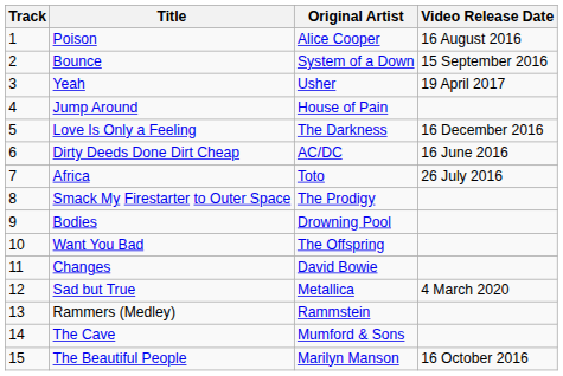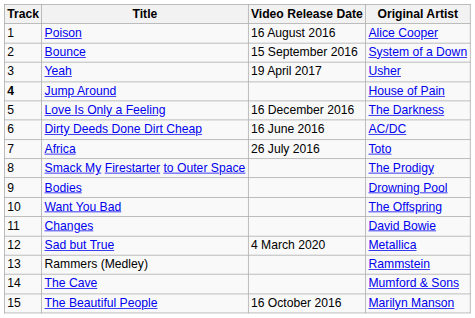 <table class="wikitable">
 <tr>
 <th>Track</th>
 <th>Title</th>
+<th>Video Release Date</th>
 <th>Original Artist</th>
-<th>Video Release Date</th>
 </tr>
 <tr>
 <td>1</td>
 <td><a href='#'>Poison</a></td>
+<td>16 August 2016</td>
 <td><a href='#'>Alice Cooper</a></td>
-<td>16 August 2016</td>
 </tr>
 <tr>
 <td>2</td>
 <td><a href='#'>Bounce</a></td>
+<td>15 September 2016</td>
 <td><a href='#'>System of a Down</a></td>
-<td>15 September 2016</td>
 </tr>
 <tr>
 <td>3</td>
 <td><a href='#'>Yeah</a></td>
+<td>19 April 2017</td>
 <td><a href='#'>Usher</a></td>
-<td>19 April 2017</td>
 </tr>
 <tr>
-<td>4</td>
+<td><strong>4</strong></td>
 <td><a href='#'>Jump Around</a></td>
+<td></td>
 <td><a href='#'>House of Pain</a></td>
-<td></td>
 </tr>
 <tr>
 <td>5</td>
 <td><a href='#'>Love Is Only a Feeling</a></td>
+<td>16 December 2016</td>
 <td><a href='#'>The Darkness</a></td>
-<td>16 December 2016</td>
 </tr>
 <tr>
 <td>6</td>
 <td><a href='#'>Dirty Deeds Done Dirt Cheap</a></td>
+<td>16 June 2016</td>
 <td><a href='#'>AC/DC</a></td>
-<td>16 June 2016</td>
 </tr>
 <tr>
 <td>7</td>
 <td><a href='#'>Africa</a></td>
+<td>26 July 2016</td>
 <td><a href='#'>Toto</a></td>
-<td>26 July 2016</td>
 </tr>
 <tr>
 <td>8</td>
 <td><a href='#'>Smack My</a> <a href='#'>Firestarter</a> <a href='#'>to Outer Space</a></td>
+<td></td>
 <td><a href='#'>The Prodigy</a></td>
-<td></td>
 </tr>
 <tr>
 <td>9</td>
 <td><a href='#'>Bodies</a></td>
+<td></td>
 <td><a href='#'>Drowning Pool</a></td>
-<td></td>
 </tr>
 <tr>
 <td>10</td>
 <td><a href='#'>Want You Bad</a></td>
+<td></td>
 <td><a href='#'>The Offspring</a></td>
-<td></td>
 </tr>
 <tr>
 <td>11</td>
 <td><a href='#'>Changes</a></td>
+<td></td>
 <td><a href='#'>David Bowie</a></td>
-<td></td>
 </tr>
 <tr>
 <td>12</td>
 <td><a href='#'>Sad but True</a></td>
+<td>4 March 2020</td>
 <td><a href='#'>Metallica</a></td>
-<td>4 March 2020</td>
 </tr>
 <tr>
 <td>13</td>
 <td>Rammers (Medley)</td>
+<td></td>
 <td><a href='#'>Rammstein</a></td>
-<td></td>
 </tr>
 <tr>
 <td>14</td>
 <td><a href='#'>The Cave</a></td>
+<td></td>
 <td><a href='#'>Mumford & Sons</a></td>
-<td></td>
 </tr>
 <tr>
 <td>15</td>
 <td><a href='#'>The Beautiful People</a></td>
+<td>16 October 2016</td>
 <td><a href='#'>Marilyn Manson</a></td>
-<td>16 October 2016</td>
 </tr>
 </table>
